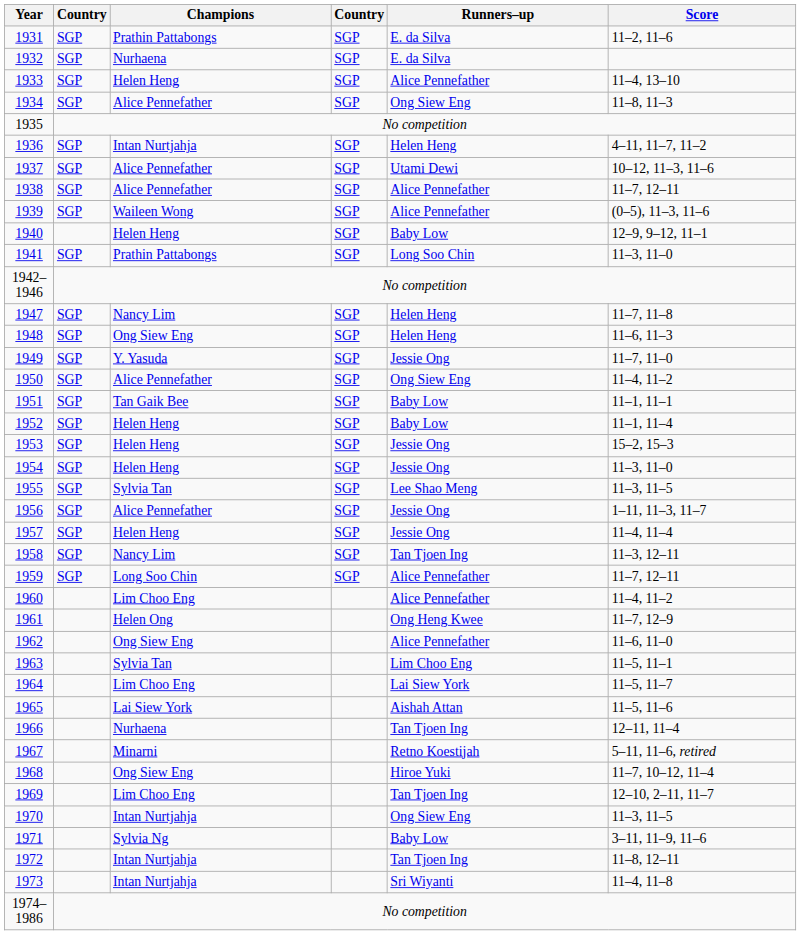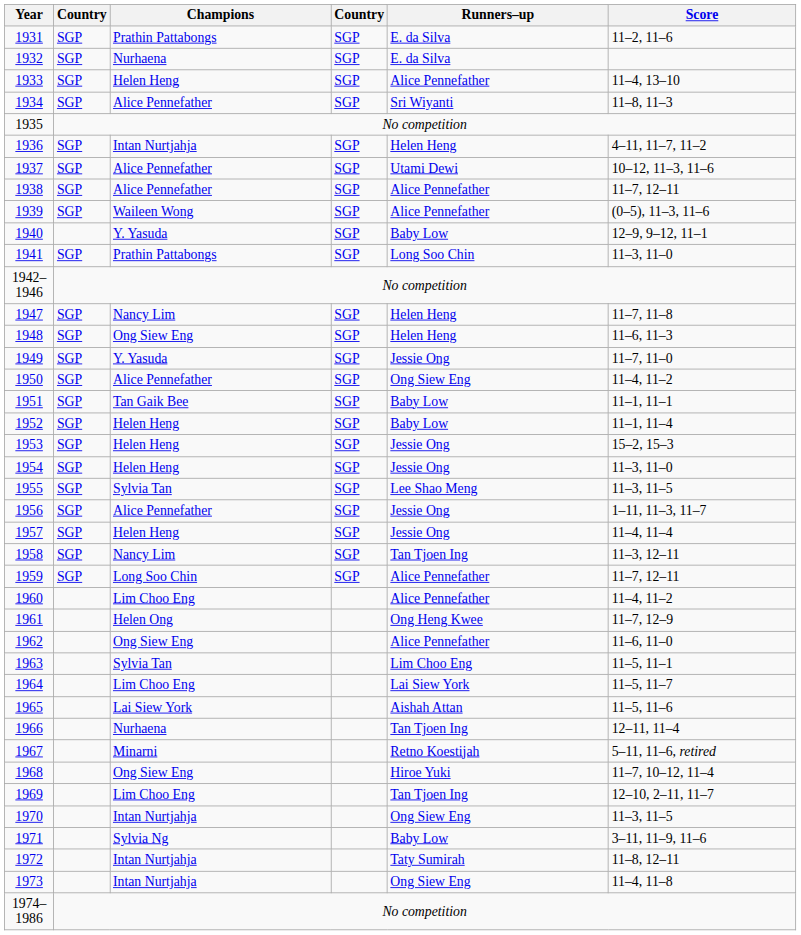 <table class="sortable wikitable">
 <tr>
 <th width=50>Year</th>
 <th width=50>Country</th>
 <th width=250>Champions</th>
 <th width=50>Country</th>
 <th width=250>Runners–up</th>
 <th class="unsortable" width=210><a href='#'>Score</a></th>
 </tr>
 <tr>
 <td align=center><a href='#'>1931</a></td>
 <td> <a href='#'>SGP</a></td>
 <td><a href='#'>Prathin Pattabongs</a></td>
 <td> <a href='#'>SGP</a></td>
 <td><a href='#'>E. da Silva</a></td>
 <td>11–2, 11–6</td>
 </tr>
 <tr>
 <td align=center><a href='#'>1932</a></td>
 <td> <a href='#'>SGP</a></td>
 <td><a href='#'>Nurhaena</a></td>
 <td> <a href='#'>SGP</a></td>
 <td><a href='#'>E. da Silva</a></td>
 <td></td>
 </tr>
 <tr>
 <td align=center><a href='#'>1933</a></td>
 <td> <a href='#'>SGP</a></td>
 <td><a href='#'>Helen Heng</a></td>
 <td> <a href='#'>SGP</a></td>
 <td><a href='#'>Alice Pennefather</a></td>
 <td>11–4, 13–10</td>
 </tr>
 <tr>
 <td align=center><a href='#'>1934</a></td>
 <td> <a href='#'>SGP</a></td>
 <td><a href='#'>Alice Pennefather</a></td>
 <td> <a href='#'>SGP</a></td>
-<td><a href='#'>Ong Siew Eng</a></td>
+<td><a href='#'>Sri Wiyanti</a></td>
 <td>11–8, 11–3</td>
 </tr>
 <tr>
 <td align=center>1935</td>
 <td colspan=5 align=center><em>No competition</em></td>
 </tr>
 <tr>
 <td align=center><a href='#'>1936</a></td>
 <td> <a href='#'>SGP</a></td>
 <td><a href='#'>Intan Nurtjahja</a></td>
 <td> <a href='#'>SGP</a></td>
 <td><a href='#'>Helen Heng</a></td>
 <td>4–11, 11–7, 11–2</td>
 </tr>
 <tr>
 <td align=center><a href='#'>1937</a></td>
 <td> <a href='#'>SGP</a></td>
 <td><a href='#'>Alice Pennefather</a></td>
 <td> <a href='#'>SGP</a></td>
 <td><a href='#'>Utami Dewi</a></td>
 <td>10–12, 11–3, 11–6</td>
 </tr>
 <tr>
 <td align=center><a href='#'>1938</a></td>
 <td> <a href='#'>SGP</a></td>
 <td><a href='#'>Alice Pennefather</a></td>
 <td> <a href='#'>SGP</a></td>
 <td><a href='#'>Alice Pennefather</a></td>
 <td>11–7, 12–11</td>
 </tr>
 <tr>
 <td align=center><a href='#'>1939</a></td>
 <td> <a href='#'>SGP</a></td>
 <td><a href='#'>Waileen Wong</a></td>
 <td> <a href='#'>SGP</a></td>
 <td><a href='#'>Alice Pennefather</a></td>
 <td>(0–5), 11–3, 11–6</td>
 </tr>
 <tr>
 <td align=center><a href='#'>1940</a></td>
 <td></td>
-<td><a href='#'>Helen Heng</a></td>
+<td><a href='#'>Y. Yasuda</a></td>
 <td> <a href='#'>SGP</a></td>
 <td><a href='#'>Baby Low</a></td>
 <td>12–9, 9–12, 11–1</td>
 </tr>
 <tr>
 <td align=center><a href='#'>1941</a></td>
 <td> <a href='#'>SGP</a></td>
 <td><a href='#'>Prathin Pattabongs</a></td>
 <td> <a href='#'>SGP</a></td>
 <td><a href='#'>Long Soo Chin</a></td>
 <td>11–3, 11–0</td>
 </tr>
 <tr>
 <td align=center>1942–1946</td>
 <td colspan=5 align=center><em>No competition</em></td>
 </tr>
 <tr>
 <td align=center><a href='#'>1947</a></td>
 <td> <a href='#'>SGP</a></td>
 <td><a href='#'>Nancy Lim</a></td>
 <td> <a href='#'>SGP</a></td>
 <td><a href='#'>Helen Heng</a></td>
 <td>11–7, 11–8</td>
 </tr>
 <tr>
 <td align=center><a href='#'>1948</a></td>
 <td> <a href='#'>SGP</a></td>
 <td><a href='#'>Ong Siew Eng</a></td>
 <td> <a href='#'>SGP</a></td>
 <td><a href='#'>Helen Heng</a></td>
 <td>11–6, 11–3</td>
 </tr>
 <tr>
 <td align=center><a href='#'>1949</a></td>
 <td> <a href='#'>SGP</a></td>
 <td><a href='#'>Y. Yasuda</a></td>
 <td> <a href='#'>SGP</a></td>
 <td><a href='#'>Jessie Ong</a></td>
 <td>11–7, 11–0</td>
 </tr>
 <tr>
 <td align=center><a href='#'>1950</a></td>
 <td> <a href='#'>SGP</a></td>
 <td><a href='#'>Alice Pennefather</a></td>
 <td> <a href='#'>SGP</a></td>
 <td><a href='#'>Ong Siew Eng</a></td>
 <td>11–4, 11–2</td>
 </tr>
 <tr>
 <td align=center><a href='#'>1951</a></td>
 <td> <a href='#'>SGP</a></td>
 <td><a href='#'>Tan Gaik Bee</a></td>
 <td> <a href='#'>SGP</a></td>
 <td><a href='#'>Baby Low</a></td>
 <td>11–1, 11–1</td>
 </tr>
 <tr>
 <td align=center><a href='#'>1952</a></td>
 <td> <a href='#'>SGP</a></td>
 <td><a href='#'>Helen Heng</a></td>
 <td> <a href='#'>SGP</a></td>
 <td><a href='#'>Baby Low</a></td>
 <td>11–1, 11–4</td>
 </tr>
 <tr>
 <td align=center><a href='#'>1953</a></td>
 <td> <a href='#'>SGP</a></td>
 <td><a href='#'>Helen Heng</a></td>
 <td> <a href='#'>SGP</a></td>
 <td><a href='#'>Jessie Ong</a></td>
 <td>15–2, 15–3</td>
 </tr>
 <tr>
 <td align=center><a href='#'>1954</a></td>
 <td> <a href='#'>SGP</a></td>
 <td><a href='#'>Helen Heng</a></td>
 <td> <a href='#'>SGP</a></td>
 <td><a href='#'>Jessie Ong</a></td>
 <td>11–3, 11–0</td>
 </tr>
 <tr>
 <td align=center><a href='#'>1955</a></td>
 <td> <a href='#'>SGP</a></td>
 <td><a href='#'>Sylvia Tan</a></td>
 <td> <a href='#'>SGP</a></td>
 <td><a href='#'>Lee Shao Meng</a></td>
 <td>11–3, 11–5</td>
 </tr>
 <tr>
 <td align=center><a href='#'>1956</a></td>
 <td> <a href='#'>SGP</a></td>
 <td><a href='#'>Alice Pennefather</a></td>
 <td> <a href='#'>SGP</a></td>
 <td><a href='#'>Jessie Ong</a></td>
 <td>1–11, 11–3, 11–7</td>
 </tr>
 <tr>
 <td align=center><a href='#'>1957</a></td>
 <td> <a href='#'>SGP</a></td>
 <td><a href='#'>Helen Heng</a></td>
 <td> <a href='#'>SGP</a></td>
 <td><a href='#'>Jessie Ong</a></td>
 <td>11–4, 11–4</td>
 </tr>
 <tr>
 <td align=center><a href='#'>1958</a></td>
 <td> <a href='#'>SGP</a></td>
 <td><a href='#'>Nancy Lim</a></td>
 <td> <a href='#'>SGP</a></td>
 <td><a href='#'>Tan Tjoen Ing</a></td>
 <td>11–3, 12–11</td>
 </tr>
 <tr>
 <td align=center><a href='#'>1959</a></td>
 <td> <a href='#'>SGP</a></td>
 <td><a href='#'>Long Soo Chin</a></td>
 <td> <a href='#'>SGP</a></td>
 <td><a href='#'>Alice Pennefather</a></td>
 <td>11–7, 12–11</td>
 </tr>
 <tr>
 <td align=center><a href='#'>1960</a></td>
 <td></td>
 <td><a href='#'>Lim Choo Eng</a></td>
 <td></td>
 <td><a href='#'>Alice Pennefather</a></td>
 <td>11–4, 11–2</td>
 </tr>
 <tr>
 <td align=center><a href='#'>1961</a></td>
 <td></td>
 <td><a href='#'>Helen Ong</a></td>
 <td></td>
 <td><a href='#'>Ong Heng Kwee</a></td>
 <td>11–7, 12–9</td>
 </tr>
 <tr>
 <td align=center><a href='#'>1962</a></td>
 <td></td>
 <td><a href='#'>Ong Siew Eng</a></td>
 <td></td>
 <td><a href='#'>Alice Pennefather</a></td>
 <td>11–6, 11–0</td>
 </tr>
 <tr>
 <td align=center><a href='#'>1963</a></td>
 <td></td>
 <td><a href='#'>Sylvia Tan</a></td>
 <td></td>
 <td><a href='#'>Lim Choo Eng</a></td>
 <td>11–5, 11–1</td>
 </tr>
 <tr>
 <td align=center><a href='#'>1964</a></td>
 <td></td>
 <td><a href='#'>Lim Choo Eng</a></td>
 <td></td>
 <td><a href='#'>Lai Siew York</a></td>
 <td>11–5, 11–7</td>
 </tr>
 <tr>
 <td align=center><a href='#'>1965</a></td>
 <td></td>
 <td><a href='#'>Lai Siew York</a></td>
 <td></td>
 <td><a href='#'>Aishah Attan</a></td>
 <td>11–5, 11–6</td>
 </tr>
 <tr>
 <td align=center><a href='#'>1966</a></td>
 <td></td>
 <td><a href='#'>Nurhaena</a></td>
 <td></td>
 <td><a href='#'>Tan Tjoen Ing</a></td>
 <td>12–11, 11–4</td>
 </tr>
 <tr>
 <td align=center><a href='#'>1967</a></td>
 <td></td>
 <td><a href='#'>Minarni</a></td>
 <td></td>
 <td><a href='#'>Retno Koestijah</a></td>
 <td>5–11, 11–6, <em>retired</em></td>
 </tr>
 <tr>
 <td align=center><a href='#'>1968</a></td>
 <td></td>
 <td><a href='#'>Ong Siew Eng</a></td>
 <td></td>
 <td><a href='#'>Hiroe Yuki</a></td>
 <td>11–7, 10–12, 11–4</td>
 </tr>
 <tr>
 <td align=center><a href='#'>1969</a></td>
 <td></td>
 <td><a href='#'>Lim Choo Eng</a></td>
 <td></td>
 <td><a href='#'>Tan Tjoen Ing</a></td>
 <td>12–10, 2–11, 11–7</td>
 </tr>
 <tr>
 <td align=center><a href='#'>1970</a></td>
 <td></td>
 <td><a href='#'>Intan Nurtjahja</a></td>
 <td></td>
 <td><a href='#'>Ong Siew Eng</a></td>
 <td>11–3, 11–5</td>
 </tr>
 <tr>
 <td align=center><a href='#'>1971</a></td>
 <td></td>
 <td><a href='#'>Sylvia Ng</a></td>
 <td></td>
 <td><a href='#'>Baby Low</a></td>
 <td>3–11, 11–9, 11–6</td>
 </tr>
 <tr>
 <td align=center><a href='#'>1972</a></td>
 <td></td>
 <td><a href='#'>Intan Nurtjahja</a></td>
 <td></td>
-<td><a href='#'>Tan Tjoen Ing</a></td>
+<td><a href='#'>Taty Sumirah</a></td>
 <td>11–8, 12–11</td>
 </tr>
 <tr>
 <td align=center><a href='#'>1973</a></td>
 <td></td>
 <td><a href='#'>Intan Nurtjahja</a></td>
 <td></td>
-<td><a href='#'>Sri Wiyanti</a></td>
+<td><a href='#'>Ong Siew Eng</a></td>
 <td>11–4, 11–8</td>
 </tr>
 <tr>
 <td align=center>1974–1986</td>
 <td colspan=5 align=center><em>No competition</em></td>
 </tr>
 </table>
